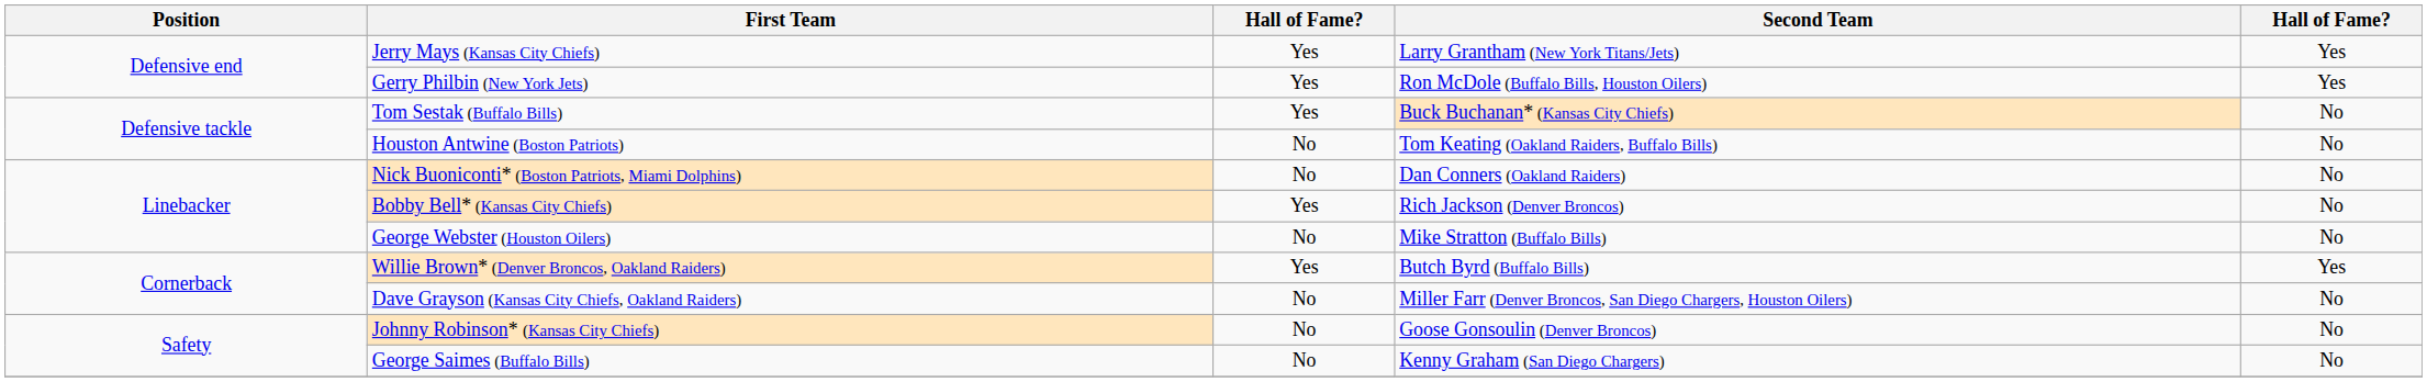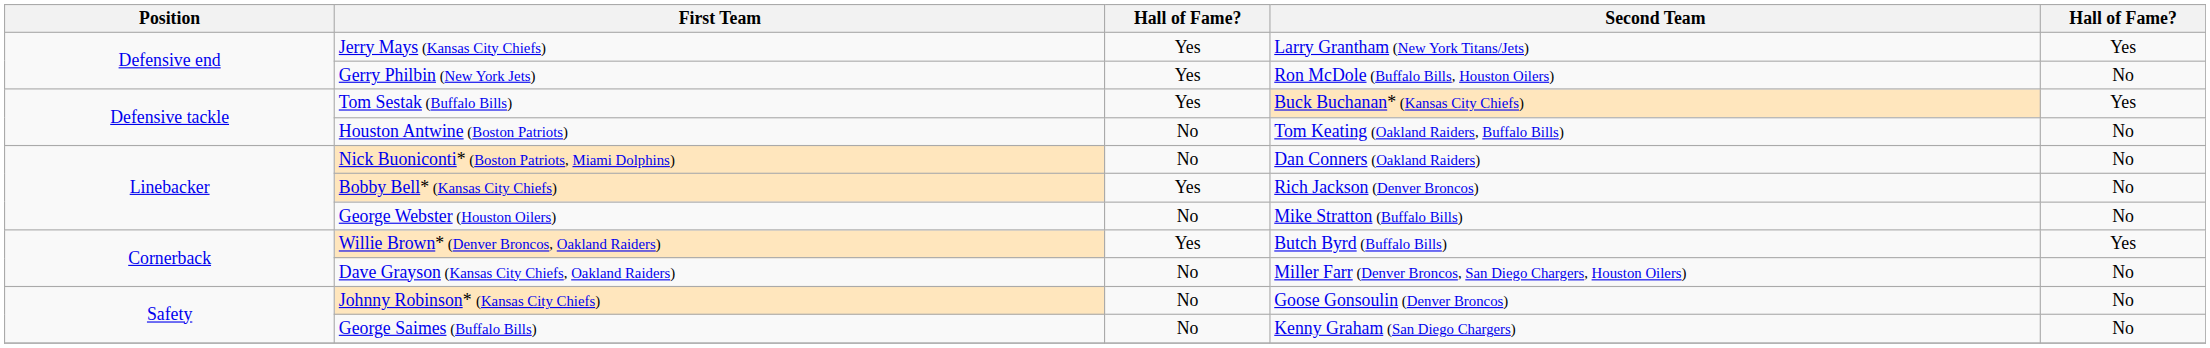 <table class="wikitable" style="width:100%;">
 <tr>
 <th style="width:15%;">Position</th>
 <th style="width:35%;">First Team</th>
 <th style="width:7.5%;">Hall of Fame?</th>
 <th style="width:35%;">Second Team</th>
 <th style="width:7.5%;">Hall of Fame?</th>
 </tr>
 <tr>
 <td align=center rowspan="2"><a href='#'>Defensive end</a></td>
 <td><a href='#'>Jerry Mays</a><small>  (<a href='#'>Kansas City Chiefs</a>)</small></td>
 <td align=center>Yes</td>
 <td><a href='#'>Larry Grantham</a><small>  (<a href='#'>New York Titans/Jets</a>)</small></td>
 <td align=center>Yes</td>
 </tr>
 <tr>
 <td><a href='#'>Gerry Philbin</a><small>  (<a href='#'>New York Jets</a>)</small></td>
 <td align=center>Yes</td>
 <td><a href='#'>Ron McDole</a><small>  (<a href='#'>Buffalo Bills</a>, <a href='#'>Houston Oilers</a>)</small></td>
-<td align=center>Yes</td>
+<td align=center>No</td>
 </tr>
 <tr>
 <td align=center rowspan="2"><a href='#'>Defensive tackle</a></td>
 <td><a href='#'>Tom Sestak</a><small>  (<a href='#'>Buffalo Bills</a>)</small></td>
 <td align=center>Yes</td>
 <td style="background-color:#FFE6BD"><a href='#'>Buck Buchanan</a>*<small>  (<a href='#'>Kansas City Chiefs</a>)</small></td>
-<td align=center>No</td>
+<td align=center>Yes</td>
 </tr>
 <tr>
 <td><a href='#'>Houston Antwine</a><small>  (<a href='#'>Boston Patriots</a>)</small></td>
 <td align=center>No</td>
 <td><a href='#'>Tom Keating</a><small>  (<a href='#'>Oakland Raiders</a>, <a href='#'>Buffalo Bills</a>)</small></td>
 <td align=center>No</td>
 </tr>
 <tr>
 <td align=center rowspan="3"><a href='#'>Linebacker</a></td>
 <td style="background-color:#FFE6BD"><a href='#'>Nick Buoniconti</a>*<small>  (<a href='#'>Boston Patriots</a>, <a href='#'>Miami Dolphins</a>)</small></td>
 <td align=center>No</td>
 <td><a href='#'>Dan Conners</a><small>  (<a href='#'>Oakland Raiders</a>)</small></td>
 <td align=center>No</td>
 </tr>
 <tr>
 <td style="background-color:#FFE6BD"><a href='#'>Bobby Bell</a>*<small>  (<a href='#'>Kansas City Chiefs</a>)</small></td>
 <td align=center>Yes</td>
 <td><a href='#'>Rich Jackson</a><small>  (<a href='#'>Denver Broncos</a>)</small></td>
 <td align=center>No</td>
 </tr>
 <tr>
 <td><a href='#'>George Webster</a><small>  (<a href='#'>Houston Oilers</a>)</small></td>
 <td align=center>No</td>
 <td><a href='#'>Mike Stratton</a><small>  (<a href='#'>Buffalo Bills</a>)</small></td>
 <td align=center>No</td>
 </tr>
 <tr>
 <td align=center rowspan="2"><a href='#'>Cornerback</a></td>
 <td style="background-color:#FFE6BD"><a href='#'>Willie Brown</a>*<small>  (<a href='#'>Denver Broncos</a>, <a href='#'>Oakland Raiders</a>)</small></td>
 <td align=center>Yes</td>
 <td><a href='#'>Butch Byrd</a><small>  (<a href='#'>Buffalo Bills</a>)</small></td>
 <td align=center>Yes</td>
 </tr>
 <tr>
 <td><a href='#'>Dave Grayson</a><small>  (<a href='#'>Kansas City Chiefs</a>, <a href='#'>Oakland Raiders</a>)</small></td>
 <td align=center>No</td>
 <td><a href='#'>Miller Farr</a><small>  (<a href='#'>Denver Broncos</a>, <a href='#'>San Diego Chargers</a>, <a href='#'>Houston Oilers</a>)</small></td>
 <td align=center>No</td>
 </tr>
 <tr>
 <td align=center rowspan="2"><a href='#'>Safety</a></td>
 <td style="background-color:#FFE6BD"><a href='#'>Johnny Robinson</a>* <small>  (<a href='#'>Kansas City Chiefs</a>)</small></td>
 <td align=center>No</td>
 <td><a href='#'>Goose Gonsoulin</a><small>  (<a href='#'>Denver Broncos</a>)</small></td>
 <td align=center>No</td>
 </tr>
 <tr>
 <td><a href='#'>George Saimes</a><small>  (<a href='#'>Buffalo Bills</a>)</small></td>
 <td align=center>No</td>
 <td><a href='#'>Kenny Graham</a><small>  (<a href='#'>San Diego Chargers</a>)</small></td>
 <td align=center>No</td>
 </tr>
 <tr>
 </tr>
 </table>
